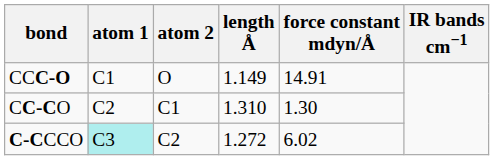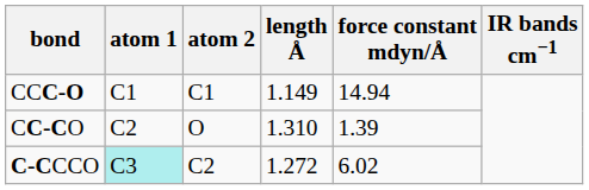 <table class="wikitable">
 <tr>
 <th>bond</th>
 <th>atom 1</th>
 <th>atom 2</th>
 <th>length<br>Å</th>
 <th>force constant<br>mdyn/Å</th>
 <th>IR bands<br>cm<sup>−1</sup></th>
 </tr>
 <tr>
 <td>CC<strong>C-O</strong></td>
 <td>C1</td>
-<td>O</td>
+<td>C1</td>
 <td>1.149</td>
-<td>14.91</td>
+<td>14.94</td>
 </tr>
 <tr>
 <td>C<strong>C-C</strong>O</td>
 <td>C2</td>
-<td>C1</td>
+<td>O</td>
 <td>1.310</td>
-<td>1.30</td>
+<td>1.39</td>
 </tr>
 <tr>
 <td><strong>C-C</strong>CCO</td>
 <td style="background: paleturquoise;">C3</td>
 <td>C2</td>
 <td>1.272</td>
 <td>6.02</td>
 </tr>
 </table>
